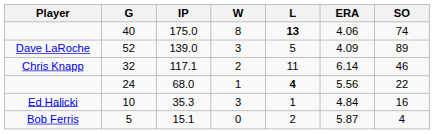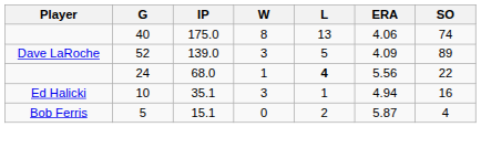 <table class="wikitable sortable">
 <tr>
 <th bgcolor="#DDDDFF" width="16%">Player</th>
 <th bgcolor="#DDDDFF" width="9%">G</th>
 <th bgcolor="#DDDDFF" width="9%">IP</th>
 <th bgcolor="#DDDDFF" width="9%">W</th>
 <th bgcolor="#DDDDFF" width="9%">L</th>
 <th bgcolor="#DDDDFF" width="9%">ERA</th>
 <th bgcolor="#DDDDFF" width="9%">SO</th>
 </tr>
 <tr align="center">
 <td></td>
 <td>40</td>
 <td>175.0</td>
 <td>8</td>
-<td><strong>13</strong></td>
+<td>13</td>
 <td>4.06</td>
 <td>74</td>
 </tr>
 <tr align="center">
 <td><a href='#'>Dave LaRoche</a></td>
 <td>52</td>
 <td>139.0</td>
 <td>3</td>
 <td>5</td>
 <td>4.09</td>
 <td>89</td>
 </tr>
 <tr align=center>
-<td><a href='#'>Chris Knapp</a></td>
-<td>32</td>
-<td>117.1</td>
-<td>2</td>
-<td>11</td>
-<td>6.14</td>
-<td>46</td>
-</tr>
-<tr align=center>
 <td></td>
 <td>24</td>
 <td>68.0</td>
 <td>1</td>
 <td><strong>4</strong></td>
 <td>5.56</td>
 <td>22</td>
 </tr>
 <tr align="center">
 <td><a href='#'>Ed Halicki</a></td>
 <td>10</td>
-<td>35.3</td>
+<td>35.1</td>
 <td>3</td>
 <td>1</td>
-<td>4.84</td>
+<td>4.94</td>
 <td>16</td>
 </tr>
 <tr align=center>
 <td><a href='#'>Bob Ferris</a></td>
 <td>5</td>
 <td>15.1</td>
 <td>0</td>
 <td>2</td>
 <td>5.87</td>
 <td>4</td>
 </tr>
 </table>
